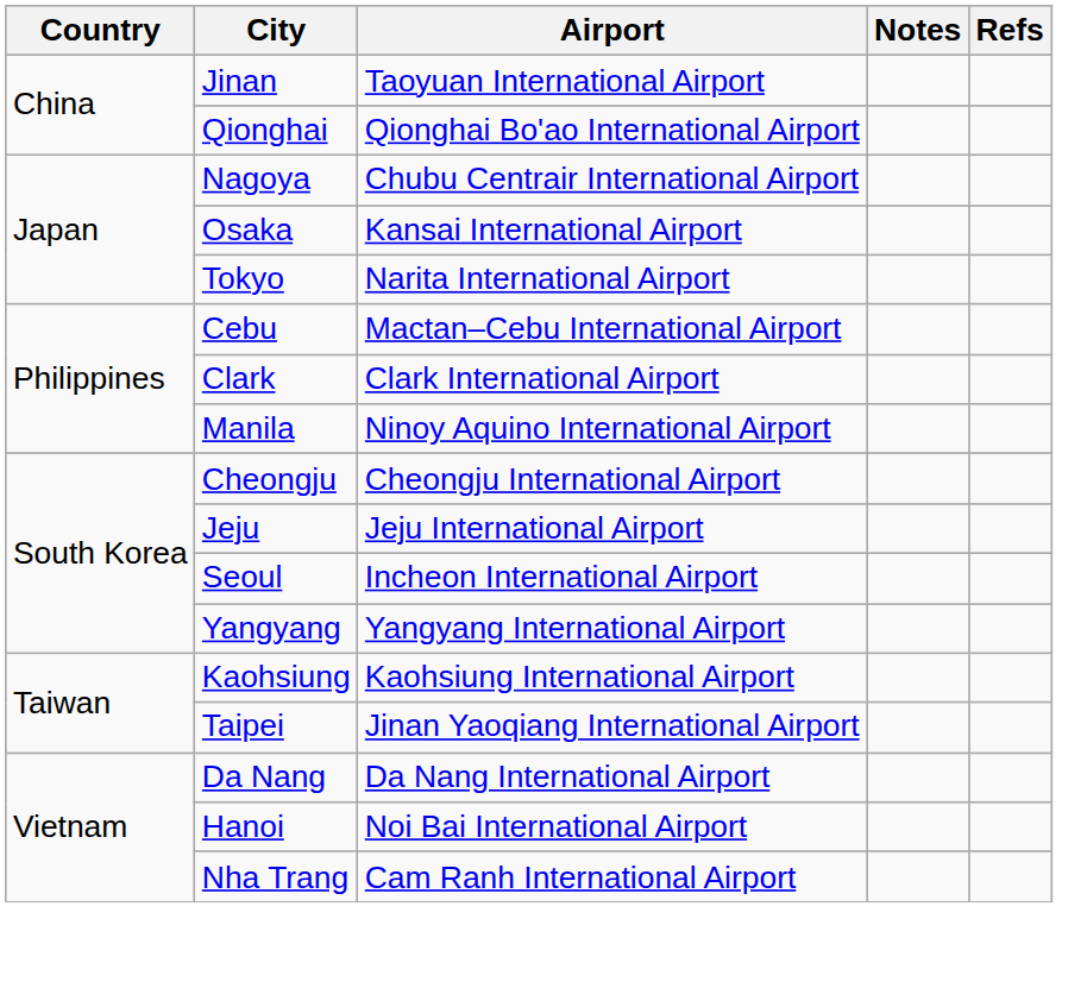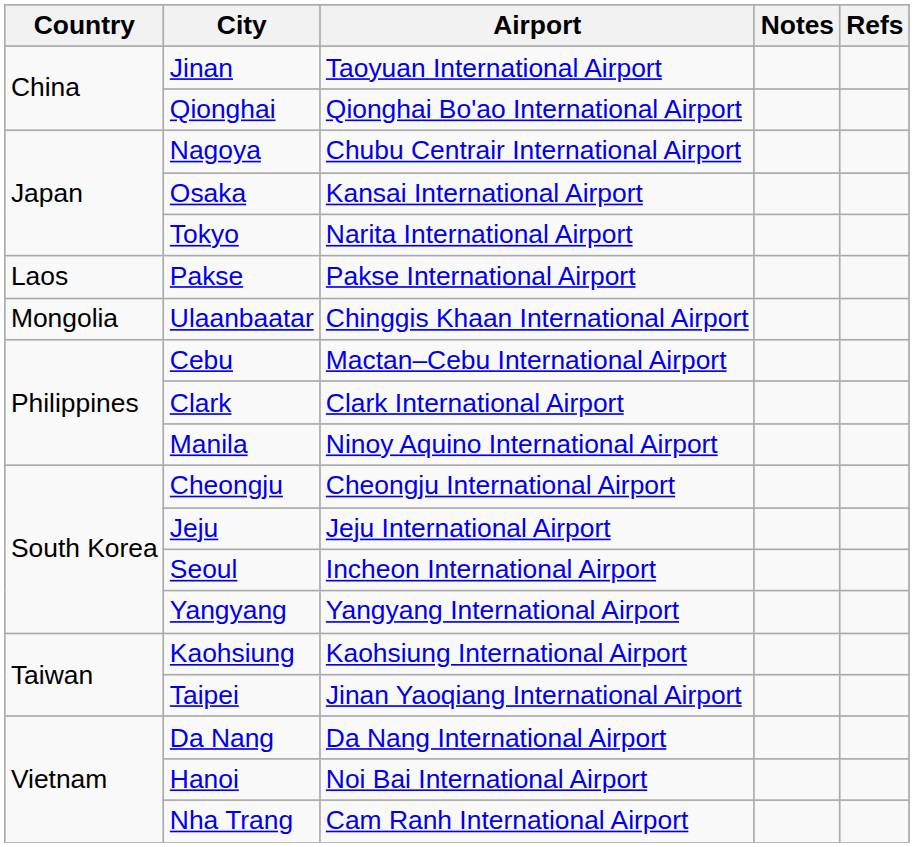 <table class="wikitable sortable">
 <tr>
 <th>Country</th>
 <th>City</th>
 <th>Airport</th>
 <th>Notes</th>
 <th>Refs</th>
 </tr>
 <tr>
 <td rowspan="2">China</td>
 <td><a href='#'>Jinan</a></td>
 <td><a href='#'>Taoyuan International Airport</a></td>
 <td></td>
 <td align=center></td>
 </tr>
 <tr>
 <td><a href='#'>Qionghai</a></td>
 <td><a href='#'>Qionghai Bo'ao International Airport</a></td>
 <td align=center></td>
 <td align=center></td>
 </tr>
 <tr>
 <td rowspan="3">Japan</td>
 <td><a href='#'>Nagoya</a></td>
 <td><a href='#'>Chubu Centrair International Airport</a></td>
 <td align=center></td>
 <td align=center></td>
 </tr>
 <tr>
 <td><a href='#'>Osaka</a></td>
 <td><a href='#'>Kansai International Airport</a></td>
 <td align=center></td>
 <td align=center></td>
 </tr>
 <tr>
 <td><a href='#'>Tokyo</a></td>
 <td><a href='#'>Narita International Airport</a></td>
+<td align=center></td>
+<td align=center></td>
+</tr>
+<tr>
+<td>Laos</td>
+<td><a href='#'>Pakse</a></td>
+<td><a href='#'>Pakse International Airport</a></td>
+<td align=center></td>
+<td align=center></td>
+</tr>
+<tr>
+<td>Mongolia</td>
+<td><a href='#'>Ulaanbaatar</a></td>
+<td><a href='#'>Chinggis Khaan International Airport</a></td>
 <td align=center></td>
 <td align=center></td>
 </tr>
 <tr>
 <td rowspan="3">Philippines</td>
 <td><a href='#'>Cebu</a></td>
 <td><a href='#'>Mactan–Cebu International Airport</a></td>
 <td></td>
 <td align=center></td>
 </tr>
 <tr>
 <td><a href='#'>Clark</a></td>
 <td><a href='#'>Clark International Airport</a></td>
 <td></td>
 <td align=center></td>
 </tr>
 <tr>
 <td><a href='#'>Manila</a></td>
 <td><a href='#'>Ninoy Aquino International Airport</a></td>
 <td align=center></td>
 <td align=center></td>
 </tr>
 <tr>
 <td rowspan="4">South Korea</td>
 <td><a href='#'>Cheongju</a></td>
 <td><a href='#'>Cheongju International Airport</a></td>
 <td></td>
 <td align=center></td>
 </tr>
 <tr>
 <td><a href='#'>Jeju</a></td>
 <td><a href='#'>Jeju International Airport</a></td>
 <td align=center></td>
 <td align=center></td>
 </tr>
 <tr>
 <td><a href='#'>Seoul</a></td>
 <td><a href='#'>Incheon International Airport</a></td>
 <td align=center></td>
 <td align=center></td>
 </tr>
 <tr>
 <td><a href='#'>Yangyang</a></td>
 <td><a href='#'>Yangyang International Airport</a></td>
 <td></td>
 <td align=center></td>
 </tr>
 <tr>
 <td rowspan="2">Taiwan</td>
 <td><a href='#'>Kaohsiung</a></td>
 <td><a href='#'>Kaohsiung International Airport</a></td>
 <td align=center></td>
 <td align=center></td>
 </tr>
 <tr>
 <td><a href='#'>Taipei</a></td>
 <td><a href='#'>Jinan Yaoqiang International Airport</a></td>
 <td align=center></td>
 <td align=center></td>
 </tr>
 <tr>
 <td rowspan="3">Vietnam</td>
 <td><a href='#'>Da Nang</a></td>
 <td><a href='#'>Da Nang International Airport</a></td>
 <td align=center></td>
 <td align=center></td>
 </tr>
 <tr>
 <td><a href='#'>Hanoi</a></td>
 <td><a href='#'>Noi Bai International Airport</a></td>
 <td align=center></td>
 <td align=center></td>
 </tr>
 <tr>
 <td><a href='#'>Nha Trang</a></td>
 <td><a href='#'>Cam Ranh International Airport</a></td>
 <td align=center></td>
 <td align=center></td>
 </tr>
 </table>
